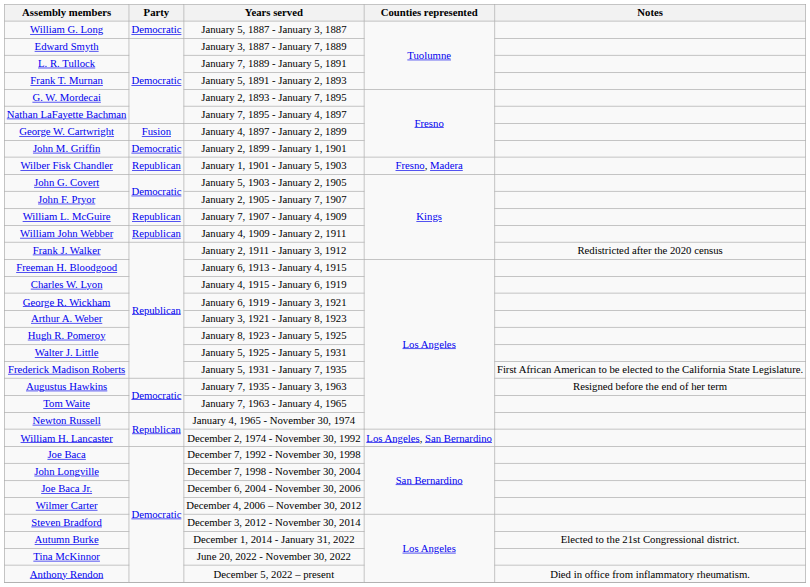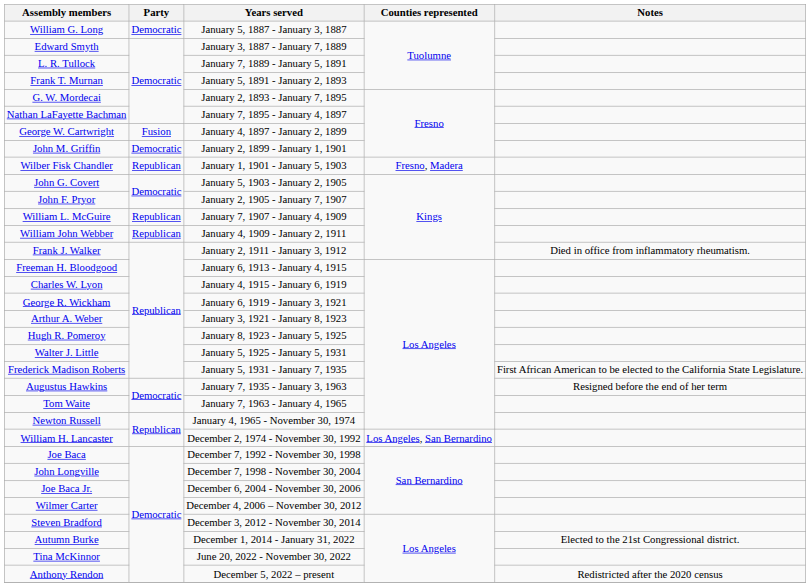 <table class=wikitable style="text-align:center">
 <tr>
 <th>Assembly members</th>
 <th>Party</th>
 <th>Years served</th>
 <th>Counties represented</th>
 <th>Notes</th>
 </tr>
 <tr>
 <td><a href='#'>William G. Long</a></td>
 <td><a href='#'>Democratic</a></td>
 <td>January 5, 1887 - January 3, 1887</td>
 <td rowspan=4><a href='#'>Tuolumne</a></td>
 <td></td>
 </tr>
 <tr>
 <td><a href='#'>Edward Smyth</a></td>
 <td rowspan=5 ><a href='#'>Democratic</a></td>
 <td>January 3, 1887 - January 7, 1889</td>
 <td></td>
 </tr>
 <tr>
 <td><a href='#'>L. R. Tullock</a></td>
 <td>January 7, 1889 - January 5, 1891</td>
 <td></td>
 </tr>
 <tr>
 <td><a href='#'>Frank T. Murnan</a></td>
 <td>January 5, 1891 - January 2, 1893</td>
 <td></td>
 </tr>
 <tr>
 <td><a href='#'>G. W. Mordecai</a></td>
 <td>January 2, 1893 - January 7, 1895</td>
 <td rowspan=4><a href='#'>Fresno</a></td>
 <td></td>
 </tr>
 <tr>
 <td><a href='#'>Nathan LaFayette Bachman</a></td>
 <td>January 7, 1895 - January 4, 1897</td>
 <td></td>
 </tr>
 <tr>
 <td><a href='#'>George W. Cartwright</a></td>
 <td><a href='#'>Fusion</a></td>
 <td>January 4, 1897 - January 2, 1899</td>
 <td></td>
 </tr>
 <tr>
 <td><a href='#'>John M. Griffin</a></td>
 <td><a href='#'>Democratic</a></td>
 <td>January 2, 1899 - January 1, 1901</td>
 <td></td>
 </tr>
 <tr>
 <td><a href='#'>Wilber Fisk Chandler</a></td>
 <td><a href='#'>Republican</a></td>
 <td>January 1, 1901 - January 5, 1903</td>
 <td><a href='#'>Fresno</a>, <a href='#'>Madera</a></td>
 <td></td>
 </tr>
 <tr>
 <td><a href='#'>John G. Covert</a></td>
 <td rowspan=2 ><a href='#'>Democratic</a></td>
 <td>January 5, 1903 - January 2, 1905</td>
 <td rowspan=5><a href='#'>Kings</a></td>
 <td></td>
 </tr>
 <tr>
 <td><a href='#'>John F. Pryor</a></td>
 <td>January 2, 1905 - January 7, 1907</td>
 <td></td>
 </tr>
 <tr>
 <td><a href='#'>William L. McGuire</a></td>
 <td><a href='#'>Republican</a></td>
 <td>January 7, 1907 - January 4, 1909</td>
 <td></td>
 </tr>
 <tr>
 <td><a href='#'>William John Webber</a></td>
 <td><a href='#'>Republican</a></td>
 <td>January 4, 1909 - January 2, 1911</td>
 <td></td>
 </tr>
 <tr>
 <td><a href='#'>Frank J. Walker</a></td>
 <td rowspan=8 ><a href='#'>Republican</a></td>
 <td>January 2, 1911 - January 3, 1912</td>
-<td>Redistricted after the 2020 census</td>
+<td>Died in office from inflammatory rheumatism.</td>
 </tr>
 <tr>
 <td><a href='#'>Freeman H. Bloodgood</a></td>
 <td>January 6, 1913 - January 4, 1915</td>
 <td rowspan=11><a href='#'>Los Angeles</a></td>
 <td></td>
 </tr>
 <tr>
 <td><a href='#'>Charles W. Lyon</a></td>
 <td>January 4, 1915 - January 6, 1919</td>
 <td></td>
 </tr>
 <tr>
 <td><a href='#'>George R. Wickham</a></td>
 <td>January 6, 1919 - January 3, 1921</td>
 <td></td>
 </tr>
 <tr>
 <td><a href='#'>Arthur A. Weber</a></td>
 <td>January 3, 1921 - January 8, 1923</td>
 <td></td>
 </tr>
 <tr>
 <td><a href='#'>Hugh R. Pomeroy</a></td>
 <td>January 8, 1923 - January 5, 1925</td>
 <td></td>
 </tr>
 <tr>
 <td><a href='#'>Walter J. Little</a></td>
 <td>January 5, 1925 - January 5, 1931</td>
 <td></td>
 </tr>
 <tr>
 <td><a href='#'>Frederick Madison Roberts</a></td>
 <td>January 5, 1931 - January 7, 1935</td>
 <td>First African American to be elected to the California State Legislature.</td>
 </tr>
 <tr>
 <td><a href='#'>Augustus Hawkins</a></td>
 <td rowspan=2 ><a href='#'>Democratic</a></td>
 <td>January 7, 1935 - January 3, 1963</td>
 <td>Resigned before the end of her term</td>
 </tr>
 <tr>
 <td><a href='#'>Tom Waite</a></td>
 <td>January 7, 1963 - January 4, 1965</td>
 <td></td>
 </tr>
 <tr>
 <td><a href='#'>Newton Russell</a></td>
 <td rowspan=3 ><a href='#'>Republican</a></td>
 <td>January 4, 1965 - November 30, 1974</td>
 <td></td>
 </tr>
 <tr>
 <td rowspan=2><a href='#'>William H. Lancaster</a></td>
 <td rowspan=2>December 2, 1974 - November 30, 1992</td>
 <td rowspan=2></td>
 </tr>
 <tr>
 <td><a href='#'>Los Angeles</a>, <a href='#'>San Bernardino</a></td>
 </tr>
 <tr>
 <td><a href='#'>Joe Baca</a></td>
 <td rowspan=8 ><a href='#'>Democratic</a></td>
 <td>December 7, 1992 - November 30, 1998</td>
 <td rowspan=4><a href='#'>San Bernardino</a></td>
 <td></td>
 </tr>
 <tr>
 <td><a href='#'>John Longville</a></td>
 <td>December 7, 1998 - November 30, 2004</td>
 <td></td>
 </tr>
 <tr>
 <td><a href='#'>Joe Baca Jr.</a></td>
 <td>December 6, 2004 - November 30, 2006</td>
 <td></td>
 </tr>
 <tr>
 <td><a href='#'>Wilmer Carter</a></td>
 <td>December 4, 2006 – November 30, 2012</td>
 <td></td>
 </tr>
 <tr>
 <td><a href='#'>Steven Bradford</a></td>
 <td>December 3, 2012 - November 30, 2014</td>
 <td rowspan=4><a href='#'>Los Angeles</a></td>
 <td></td>
 </tr>
 <tr>
 <td><a href='#'>Autumn Burke</a></td>
 <td>December 1, 2014 - January 31, 2022</td>
 <td>Elected to the 21st Congressional district.</td>
 </tr>
 <tr>
 <td><a href='#'>Tina McKinnor</a></td>
 <td>June 20, 2022 - November 30, 2022</td>
 <td></td>
 </tr>
 <tr>
 <td><a href='#'>Anthony Rendon</a></td>
 <td>December 5, 2022 – present</td>
-<td>Died in office from inflammatory rheumatism.</td>
+<td>Redistricted after the 2020 census</td>
 </tr>
 <tr>
 </tr>
 </table>
